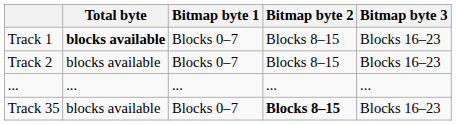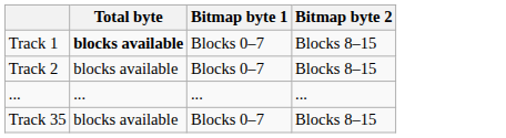 <table class="wikitable">
 <tr>
 <th></th>
 <th>Total byte</th>
 <th>Bitmap byte 1</th>
 <th>Bitmap byte 2</th>
-<th>Bitmap byte 3</th>
 </tr>
 <tr>
 <td>Track 1</td>
 <td><strong>blocks available</strong></td>
 <td>Blocks 0–7</td>
 <td>Blocks 8–15</td>
-<td>Blocks 16–23</td>
 </tr>
 <tr>
 <td>Track 2</td>
 <td>blocks available</td>
 <td>Blocks 0–7</td>
 <td>Blocks 8–15</td>
-<td>Blocks 16–23</td>
 </tr>
 <tr>
-<td>...</td>
 <td>...</td>
 <td>...</td>
 <td>...</td>
 <td>...</td>
 </tr>
 <tr>
 <td>Track 35</td>
 <td>blocks available</td>
 <td>Blocks 0–7</td>
-<td><strong>Blocks 8–15</strong></td>
-<td>Blocks 16–23</td>
+<td>Blocks 8–15</td>
 </tr>
 </table>
